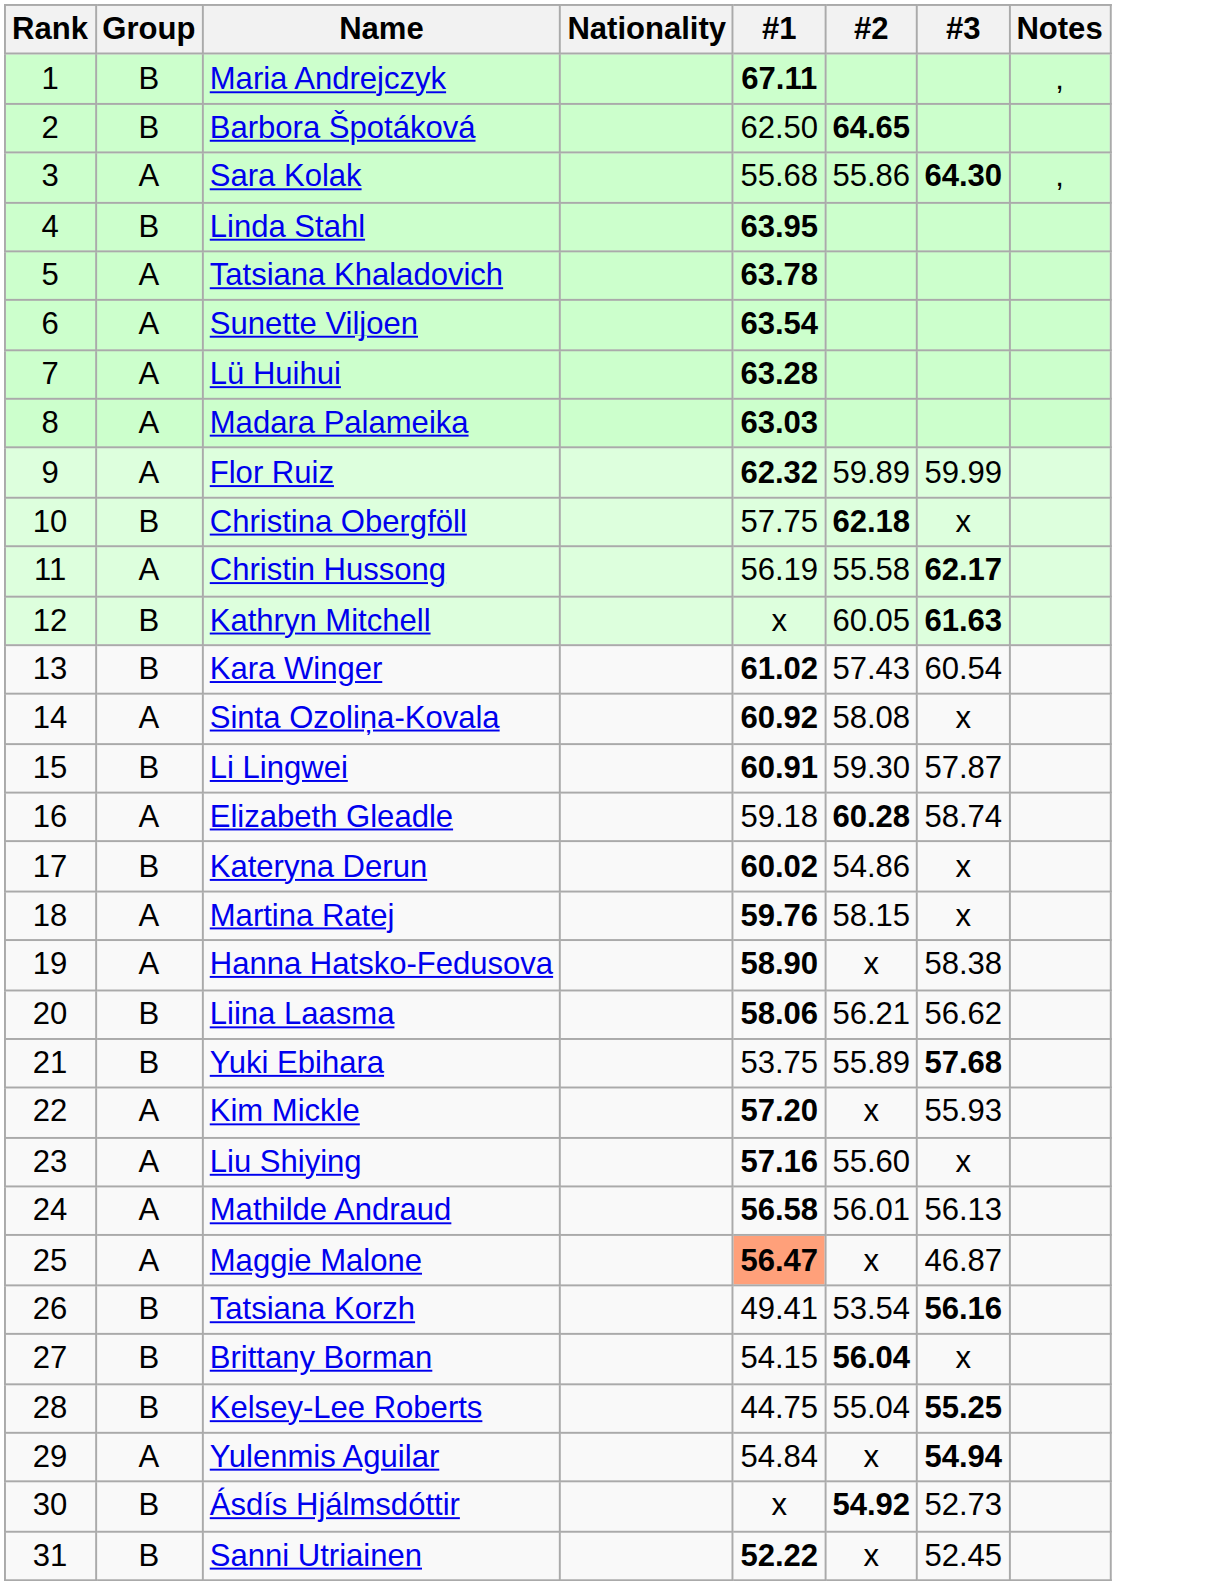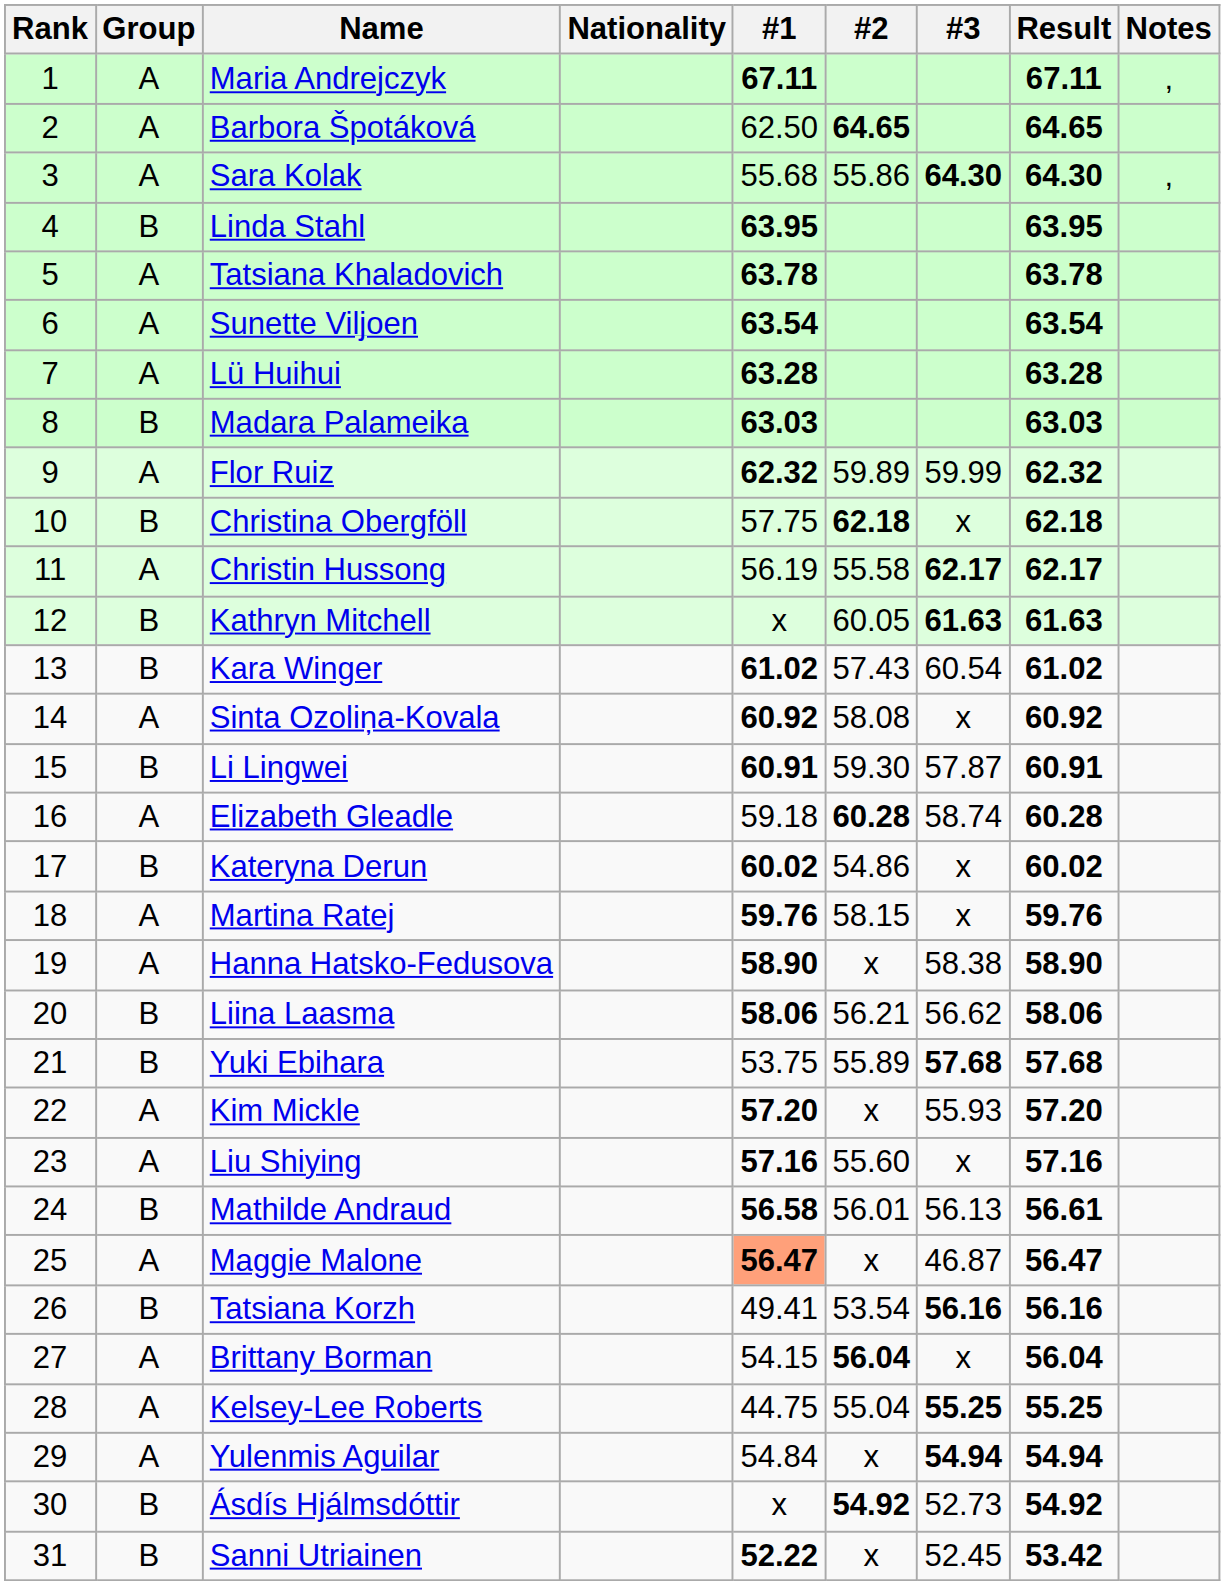 <table class="wikitable sortable" style="text-align:center">
 <tr>
 <th>Rank</th>
 <th>Group</th>
 <th>Name</th>
 <th>Nationality</th>
 <th>#1</th>
 <th>#2</th>
 <th>#3</th>
+<th>Result</th>
 <th class="unsortable">Notes</th>
 </tr>
 <tr bgcolor=ccffcc>
 <td>1</td>
-<td>B</td>
+<td>A</td>
 <td align=left><a href='#'>Maria Andrejczyk</a></td>
 <td align=left></td>
 <td><strong>67.11</strong></td>
 <td></td>
 <td></td>
+<td><strong>67.11</strong></td>
 <td>, </td>
 </tr>
 <tr bgcolor=ccffcc>
 <td>2</td>
-<td>B</td>
+<td>A</td>
 <td align=left><a href='#'>Barbora Špotáková</a></td>
 <td align=left></td>
 <td>62.50</td>
 <td><strong>64.65</strong></td>
 <td></td>
+<td><strong>64.65</strong></td>
 <td></td>
 </tr>
 <tr bgcolor=ccffcc>
 <td>3</td>
 <td>A</td>
 <td align=left><a href='#'>Sara Kolak</a></td>
 <td align=left></td>
 <td>55.68</td>
 <td>55.86</td>
+<td><strong>64.30</strong></td>
 <td><strong>64.30</strong></td>
 <td>, </td>
 </tr>
 <tr bgcolor=ccffcc>
 <td>4</td>
 <td>B</td>
 <td align=left><a href='#'>Linda Stahl</a></td>
 <td align=left></td>
 <td><strong>63.95</strong></td>
 <td></td>
 <td></td>
+<td><strong>63.95</strong></td>
 <td></td>
 </tr>
 <tr bgcolor=ccffcc>
 <td>5</td>
 <td>A</td>
 <td align=left><a href='#'>Tatsiana Khaladovich</a></td>
 <td align=left></td>
 <td><strong>63.78</strong></td>
 <td></td>
 <td></td>
+<td><strong>63.78</strong></td>
 <td></td>
 </tr>
 <tr bgcolor=ccffcc>
 <td>6</td>
 <td>A</td>
 <td align=left><a href='#'>Sunette Viljoen</a></td>
 <td align=left></td>
 <td><strong>63.54</strong></td>
 <td></td>
 <td></td>
+<td><strong>63.54</strong></td>
 <td></td>
 </tr>
 <tr bgcolor=ccffcc>
 <td>7</td>
 <td>A</td>
 <td align=left><a href='#'>Lü Huihui</a></td>
 <td align=left></td>
 <td><strong>63.28</strong></td>
 <td></td>
 <td></td>
+<td><strong>63.28</strong></td>
 <td></td>
 </tr>
 <tr bgcolor=ccffcc>
 <td>8</td>
-<td>A</td>
+<td>B</td>
 <td align=left><a href='#'>Madara Palameika</a></td>
 <td align=left></td>
 <td><strong>63.03</strong></td>
 <td></td>
 <td></td>
+<td><strong>63.03</strong></td>
 <td></td>
 </tr>
 <tr bgcolor=ddffdd>
 <td>9</td>
 <td>A</td>
 <td align=left><a href='#'>Flor Ruiz</a></td>
 <td align=left></td>
 <td><strong>62.32</strong></td>
 <td>59.89</td>
 <td>59.99</td>
+<td><strong>62.32</strong></td>
 <td></td>
 </tr>
 <tr bgcolor=ddffdd>
 <td>10</td>
 <td>B</td>
 <td align=left><a href='#'>Christina Obergföll</a></td>
 <td align=left></td>
 <td>57.75</td>
 <td><strong>62.18</strong></td>
 <td>x</td>
+<td><strong>62.18</strong></td>
 <td></td>
 </tr>
 <tr bgcolor=ddffdd>
 <td>11</td>
 <td>A</td>
 <td align=left><a href='#'>Christin Hussong</a></td>
 <td align=left></td>
 <td>56.19</td>
 <td>55.58</td>
+<td><strong>62.17</strong></td>
 <td><strong>62.17</strong></td>
 <td></td>
 </tr>
 <tr bgcolor=ddffdd>
 <td>12</td>
 <td>B</td>
 <td align=left><a href='#'>Kathryn Mitchell</a></td>
 <td align=left></td>
 <td>x</td>
 <td>60.05</td>
 <td><strong>61.63</strong></td>
+<td><strong>61.63</strong></td>
 <td></td>
 </tr>
 <tr>
 <td>13</td>
 <td>B</td>
 <td align=left><a href='#'>Kara Winger</a></td>
 <td align=left></td>
 <td><strong>61.02</strong></td>
 <td>57.43</td>
 <td>60.54</td>
+<td><strong>61.02</strong></td>
 <td></td>
 </tr>
 <tr>
 <td>14</td>
 <td>A</td>
 <td align=left><a href='#'>Sinta Ozoliņa-Kovala</a></td>
 <td align=left></td>
 <td><strong>60.92</strong></td>
 <td>58.08</td>
 <td>x</td>
+<td><strong>60.92</strong></td>
 <td></td>
 </tr>
 <tr>
 <td>15</td>
 <td>B</td>
 <td align=left><a href='#'>Li Lingwei</a></td>
 <td align=left></td>
 <td><strong>60.91</strong></td>
 <td>59.30</td>
 <td>57.87</td>
+<td><strong>60.91</strong></td>
 <td></td>
 </tr>
 <tr>
 <td>16</td>
 <td>A</td>
 <td align=left><a href='#'>Elizabeth Gleadle</a></td>
 <td align=left></td>
 <td>59.18</td>
 <td><strong>60.28</strong></td>
 <td>58.74</td>
+<td><strong>60.28</strong></td>
 <td></td>
 </tr>
 <tr>
 <td>17</td>
 <td>B</td>
 <td align=left><a href='#'>Kateryna Derun</a></td>
 <td align=left></td>
 <td><strong>60.02</strong></td>
 <td>54.86</td>
 <td>x</td>
+<td><strong>60.02</strong></td>
 <td></td>
 </tr>
 <tr>
 <td>18</td>
 <td>A</td>
 <td align=left><a href='#'>Martina Ratej</a></td>
 <td align=left></td>
 <td><strong>59.76</strong></td>
 <td>58.15</td>
 <td>x</td>
+<td><strong>59.76</strong></td>
 <td></td>
 </tr>
 <tr>
 <td>19</td>
 <td>A</td>
 <td align=left><a href='#'>Hanna Hatsko-Fedusova</a></td>
 <td align=left></td>
 <td><strong>58.90</strong></td>
 <td>x</td>
 <td>58.38</td>
+<td><strong>58.90</strong></td>
 <td></td>
 </tr>
 <tr>
 <td>20</td>
 <td>B</td>
 <td align=left><a href='#'>Liina Laasma</a></td>
 <td align=left></td>
 <td><strong>58.06</strong></td>
 <td>56.21</td>
 <td>56.62</td>
+<td><strong>58.06</strong></td>
 <td></td>
 </tr>
 <tr>
 <td>21</td>
 <td>B</td>
 <td align=left><a href='#'>Yuki Ebihara</a></td>
 <td align=left></td>
 <td>53.75</td>
 <td>55.89</td>
+<td><strong>57.68</strong></td>
 <td><strong>57.68</strong></td>
 <td></td>
 </tr>
 <tr>
 <td>22</td>
 <td>A</td>
 <td align=left><a href='#'>Kim Mickle</a></td>
 <td align=left></td>
 <td><strong>57.20</strong></td>
 <td>x</td>
 <td>55.93</td>
+<td><strong>57.20</strong></td>
 <td></td>
 </tr>
 <tr>
 <td>23</td>
 <td>A</td>
 <td align=left><a href='#'>Liu Shiying</a></td>
 <td align=left></td>
 <td><strong>57.16</strong></td>
 <td>55.60</td>
 <td>x</td>
+<td><strong>57.16</strong></td>
 <td></td>
 </tr>
 <tr>
 <td>24</td>
-<td>A</td>
+<td>B</td>
 <td align=left><a href='#'>Mathilde Andraud</a></td>
 <td align=left></td>
 <td><strong>56.58</strong></td>
 <td>56.01</td>
 <td>56.13</td>
+<td><strong>56.61</strong></td>
 <td></td>
 </tr>
 <tr>
 <td>25</td>
 <td>A</td>
 <td align=left><a href='#'>Maggie Malone</a></td>
 <td align=left></td>
 <td style="background: lightsalmon;"><strong>56.47</strong></td>
 <td>x</td>
 <td>46.87</td>
+<td><strong>56.47</strong></td>
 <td></td>
 </tr>
 <tr>
 <td>26</td>
 <td>B</td>
 <td align=left><a href='#'>Tatsiana Korzh</a></td>
 <td align=left></td>
 <td>49.41</td>
 <td>53.54</td>
 <td><strong>56.16</strong></td>
+<td><strong>56.16</strong></td>
 <td></td>
 </tr>
 <tr>
 <td>27</td>
-<td>B</td>
+<td>A</td>
 <td align=left><a href='#'>Brittany Borman</a></td>
 <td align=left></td>
 <td>54.15</td>
 <td><strong>56.04</strong></td>
 <td>x</td>
+<td><strong>56.04</strong></td>
 <td></td>
 </tr>
 <tr>
 <td>28</td>
-<td>B</td>
+<td>A</td>
 <td align=left><a href='#'>Kelsey-Lee Roberts</a></td>
 <td align=left></td>
 <td>44.75</td>
 <td>55.04</td>
+<td><strong>55.25</strong></td>
 <td><strong>55.25</strong></td>
 <td></td>
 </tr>
 <tr>
 <td>29</td>
 <td>A</td>
 <td align=left><a href='#'>Yulenmis Aguilar</a></td>
 <td align=left></td>
 <td>54.84</td>
 <td>x</td>
 <td><strong>54.94</strong></td>
+<td><strong>54.94</strong></td>
 <td></td>
 </tr>
 <tr>
 <td>30</td>
 <td>B</td>
 <td align=left><a href='#'>Ásdís Hjálmsdóttir</a></td>
 <td align=left></td>
 <td>x</td>
 <td><strong>54.92</strong></td>
 <td>52.73</td>
+<td><strong>54.92</strong></td>
 <td></td>
 </tr>
 <tr>
 <td>31</td>
 <td>B</td>
 <td align=left><a href='#'>Sanni Utriainen</a></td>
 <td align=left></td>
 <td><strong>52.22</strong></td>
 <td>x</td>
 <td>52.45</td>
+<td><strong>53.42</strong></td>
 <td></td>
 </tr>
 </table>
